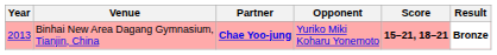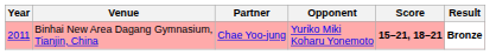 <table class="sortable wikitable" style="font-size: 90%;">
 <tr>
 <th>Year</th>
 <th>Venue</th>
 <th>Partner</th>
 <th>Opponent</th>
 <th>Score</th>
 <th>Result</th>
 </tr>
 <tr style="background:#FFAAAA">
-<td align="center"><a href='#'>2013</a></td>
+<td align="center"><a href='#'>2011</a></td>
 <td align="left">Binhai New Area Dagang Gymnasium,<br><a href='#'>Tianjin, China</a></td>
-<td align="left"><strong> <a href='#'>Chae Yoo-jung</a></strong></td>
+<td align="left"> <a href='#'>Chae Yoo-jung</a></td>
 <td align="left"> <a href='#'>Yuriko Miki</a> <br>  <a href='#'>Koharu Yonemoto</a></td>
 <td align="left"><strong>15–21, 18–21</strong></td>
 <td style="text-align:left; background:white"> <strong>Bronze</strong></td>
 </tr>
 </table>
